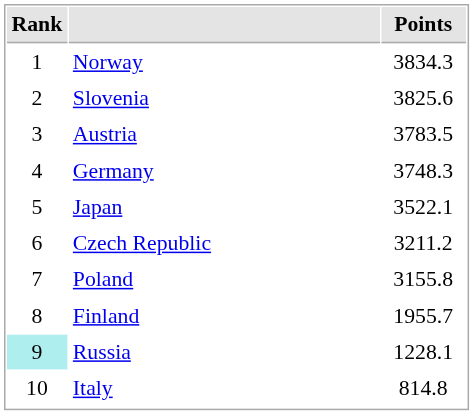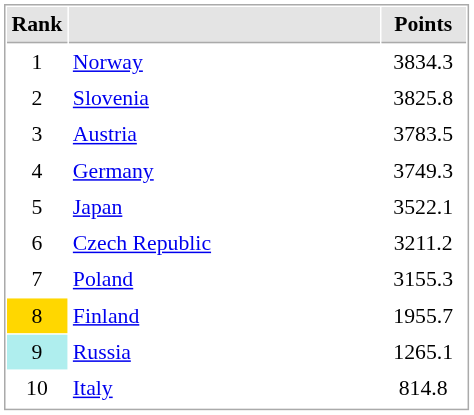 <table cellspacing="1" cellpadding="3" style="border:1px solid #AAAAAA;font-size:90%">
 <tr style="background-color: #E4E4E4;">
 <th style="border-bottom:1px solid #AAAAAA; width: 10px;">Rank</th>
 <th style="border-bottom:1px solid #AAAAAA; width: 200px;"></th>
 <th style="border-bottom:1px solid #AAAAAA; width: 50px;">Points</th>
 </tr>
 <tr style="text-align: center;">
 <td>1</td>
 <td style="text-align: left;"> <a href='#'>Norway</a></td>
 <td>3834.3</td>
 </tr>
 <tr style="text-align: center;">
 <td>2</td>
 <td style="text-align: left;"> <a href='#'>Slovenia</a></td>
-<td>3825.6</td>
+<td>3825.8</td>
 </tr>
 <tr style="text-align: center;">
 <td>3</td>
 <td style="text-align: left;"> <a href='#'>Austria</a></td>
 <td>3783.5</td>
 </tr>
 <tr style="text-align: center;">
 <td>4</td>
 <td style="text-align: left;"> <a href='#'>Germany</a></td>
-<td>3748.3</td>
+<td>3749.3</td>
 </tr>
 <tr style="text-align: center;">
 <td>5</td>
 <td style="text-align: left;"> <a href='#'>Japan</a></td>
 <td>3522.1</td>
 </tr>
 <tr style="text-align: center;">
 <td>6</td>
 <td style="text-align: left;"> <a href='#'>Czech Republic</a></td>
 <td>3211.2</td>
 </tr>
 <tr style="text-align: center;">
 <td>7</td>
 <td style="text-align: left;"> <a href='#'>Poland</a></td>
-<td>3155.8</td>
+<td>3155.3</td>
 </tr>
 <tr style="text-align: center;">
-<td>8</td>
+<td style="background: gold;">8</td>
 <td style="text-align: left;"> <a href='#'>Finland</a></td>
 <td>1955.7</td>
 </tr>
 <tr style="text-align: center;">
 <td style="background: paleturquoise;">9</td>
 <td style="text-align: left;"> <a href='#'>Russia</a></td>
-<td>1228.1</td>
+<td>1265.1</td>
 </tr>
 <tr style="text-align: center;">
 <td>10</td>
 <td style="text-align: left;"> <a href='#'>Italy</a></td>
 <td>814.8</td>
 </tr>
 <tr style="text-align: center;">
 </tr>
 </table>
